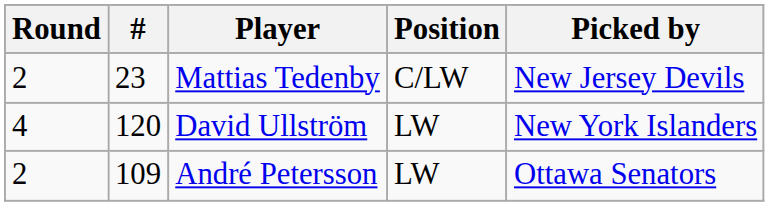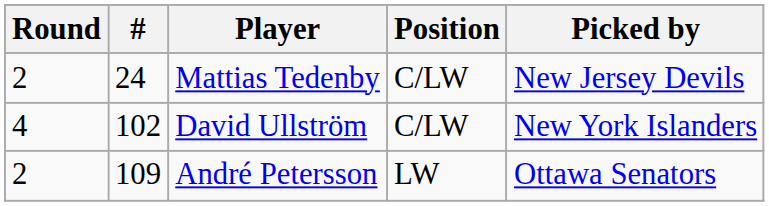 <table class="wikitable">
 <tr>
 <th>Round</th>
 <th>#</th>
 <th>Player</th>
 <th>Position</th>
 <th>Picked by</th>
 </tr>
 <tr>
 <td>2</td>
-<td>23</td>
+<td>24</td>
 <td><a href='#'>Mattias Tedenby</a></td>
 <td>C/LW</td>
 <td><a href='#'>New Jersey Devils</a></td>
 </tr>
 <tr>
 <td>4</td>
-<td>120</td>
+<td>102</td>
 <td><a href='#'>David Ullström</a></td>
-<td>LW</td>
+<td>C/LW</td>
 <td><a href='#'>New York Islanders</a></td>
 </tr>
 <tr>
 <td>2</td>
 <td>109</td>
 <td><a href='#'>André Petersson</a></td>
 <td>LW</td>
 <td><a href='#'>Ottawa Senators</a></td>
 </tr>
 </table>
